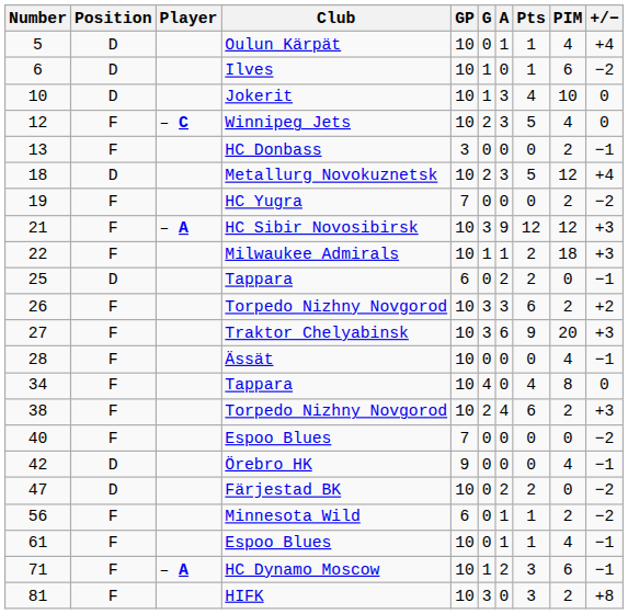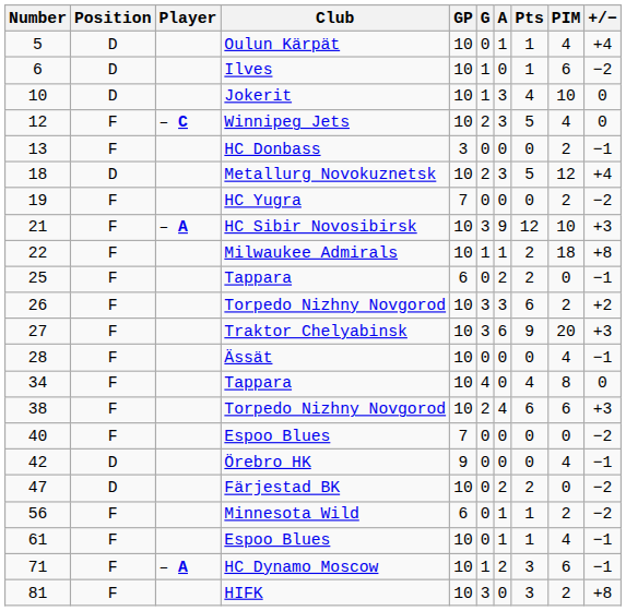 <table class="wikitable sortable" style="text-align: center; border: 1px solid; border-spacing=0;">
 <tr>
 <th>Number</th>
 <th>Position</th>
 <th>Player</th>
 <th>Club</th>
 <th>GP</th>
 <th>G</th>
 <th>A</th>
 <th>Pts</th>
 <th>PIM</th>
 <th>+/−</th>
 </tr>
 <tr>
 <td>5</td>
 <td>D</td>
 <td align=left></td>
 <td align=left> <a href='#'>Oulun Kärpät</a></td>
 <td>10</td>
 <td>0</td>
 <td>1</td>
 <td>1</td>
 <td>4</td>
 <td>+4</td>
 </tr>
 <tr>
 <td>6</td>
 <td>D</td>
 <td align=left></td>
 <td align=left> <a href='#'>Ilves</a></td>
 <td>10</td>
 <td>1</td>
 <td>0</td>
 <td>1</td>
 <td>6</td>
 <td>−2</td>
 </tr>
 <tr>
 <td>10</td>
 <td>D</td>
 <td align=left></td>
 <td align=left> <a href='#'>Jokerit</a></td>
 <td>10</td>
 <td>1</td>
 <td>3</td>
 <td>4</td>
 <td>10</td>
 <td>0</td>
 </tr>
 <tr>
 <td>12</td>
 <td>F</td>
 <td align=left> – <strong><a href='#'>C</a></strong></td>
 <td align=left> <a href='#'>Winnipeg Jets</a></td>
 <td>10</td>
 <td>2</td>
 <td>3</td>
 <td>5</td>
 <td>4</td>
 <td>0</td>
 </tr>
 <tr>
 <td>13</td>
 <td>F</td>
 <td align=left></td>
 <td align=left> <a href='#'>HC Donbass</a></td>
 <td>3</td>
 <td>0</td>
 <td>0</td>
 <td>0</td>
 <td>2</td>
 <td>−1</td>
 </tr>
 <tr>
 <td>18</td>
 <td>D</td>
 <td align=left></td>
 <td align=left> <a href='#'>Metallurg Novokuznetsk</a></td>
 <td>10</td>
 <td>2</td>
 <td>3</td>
 <td>5</td>
 <td>12</td>
 <td>+4</td>
 </tr>
 <tr>
 <td>19</td>
 <td>F</td>
 <td align=left></td>
 <td align=left> <a href='#'>HC Yugra</a></td>
 <td>7</td>
 <td>0</td>
 <td>0</td>
 <td>0</td>
 <td>2</td>
 <td>−2</td>
 </tr>
 <tr>
 <td>21</td>
 <td>F</td>
 <td align=left> – <strong><a href='#'>A</a></strong></td>
 <td align=left> <a href='#'>HC Sibir Novosibirsk</a></td>
 <td>10</td>
 <td>3</td>
 <td>9</td>
 <td>12</td>
-<td>12</td>
+<td>10</td>
 <td>+3</td>
 </tr>
 <tr>
 <td>22</td>
 <td>F</td>
 <td align=left></td>
 <td align=left> <a href='#'>Milwaukee Admirals</a></td>
 <td>10</td>
 <td>1</td>
 <td>1</td>
 <td>2</td>
 <td>18</td>
-<td>+3</td>
+<td>+8</td>
 </tr>
 <tr>
 <td>25</td>
-<td>D</td>
+<td>F</td>
 <td align=left></td>
 <td align=left> <a href='#'>Tappara</a></td>
 <td>6</td>
 <td>0</td>
 <td>2</td>
 <td>2</td>
 <td>0</td>
 <td>−1</td>
 </tr>
 <tr>
 <td>26</td>
 <td>F</td>
 <td align=left></td>
 <td align=left> <a href='#'>Torpedo Nizhny Novgorod</a></td>
 <td>10</td>
 <td>3</td>
 <td>3</td>
 <td>6</td>
 <td>2</td>
 <td>+2</td>
 </tr>
 <tr>
 <td>27</td>
 <td>F</td>
 <td align=left></td>
 <td align=left> <a href='#'>Traktor Chelyabinsk</a></td>
 <td>10</td>
 <td>3</td>
 <td>6</td>
 <td>9</td>
 <td>20</td>
 <td>+3</td>
 </tr>
 <tr>
 <td>28</td>
 <td>F</td>
 <td align=left></td>
 <td align=left> <a href='#'>Ässät</a></td>
 <td>10</td>
 <td>0</td>
 <td>0</td>
 <td>0</td>
 <td>4</td>
 <td>−1</td>
 </tr>
 <tr>
 <td>34</td>
 <td>F</td>
 <td align=left></td>
 <td align=left> <a href='#'>Tappara</a></td>
 <td>10</td>
 <td>4</td>
 <td>0</td>
 <td>4</td>
 <td>8</td>
 <td>0</td>
 </tr>
 <tr>
 <td>38</td>
 <td>F</td>
 <td align=left></td>
 <td align=left> <a href='#'>Torpedo Nizhny Novgorod</a></td>
 <td>10</td>
 <td>2</td>
 <td>4</td>
 <td>6</td>
-<td>2</td>
+<td>6</td>
 <td>+3</td>
 </tr>
 <tr>
 <td>40</td>
 <td>F</td>
 <td align=left></td>
 <td align=left> <a href='#'>Espoo Blues</a></td>
 <td>7</td>
 <td>0</td>
 <td>0</td>
 <td>0</td>
 <td>0</td>
 <td>−2</td>
 </tr>
 <tr>
 <td>42</td>
 <td>D</td>
 <td align=left></td>
 <td align=left> <a href='#'>Örebro HK</a></td>
 <td>9</td>
 <td>0</td>
 <td>0</td>
 <td>0</td>
 <td>4</td>
 <td>−1</td>
 </tr>
 <tr>
 <td>47</td>
 <td>D</td>
 <td align=left></td>
 <td align=left> <a href='#'>Färjestad BK</a></td>
 <td>10</td>
 <td>0</td>
 <td>2</td>
 <td>2</td>
 <td>0</td>
 <td>−2</td>
 </tr>
 <tr>
 <td>56</td>
 <td>F</td>
 <td align=left></td>
 <td align=left> <a href='#'>Minnesota Wild</a></td>
 <td>6</td>
 <td>0</td>
 <td>1</td>
 <td>1</td>
 <td>2</td>
 <td>−2</td>
 </tr>
 <tr>
 <td>61</td>
 <td>F</td>
 <td align=left></td>
 <td align=left> <a href='#'>Espoo Blues</a></td>
 <td>10</td>
 <td>0</td>
 <td>1</td>
 <td>1</td>
 <td>4</td>
 <td>−1</td>
 </tr>
 <tr>
 <td>71</td>
 <td>F</td>
 <td align=left> – <strong><a href='#'>A</a></strong></td>
 <td align=left> <a href='#'>HC Dynamo Moscow</a></td>
 <td>10</td>
 <td>1</td>
 <td>2</td>
 <td>3</td>
 <td>6</td>
 <td>−1</td>
 </tr>
 <tr>
 <td>81</td>
 <td>F</td>
 <td align=left></td>
 <td align=left> <a href='#'>HIFK</a></td>
 <td>10</td>
 <td>3</td>
 <td>0</td>
 <td>3</td>
 <td>2</td>
 <td>+8</td>
 </tr>
 </table>
